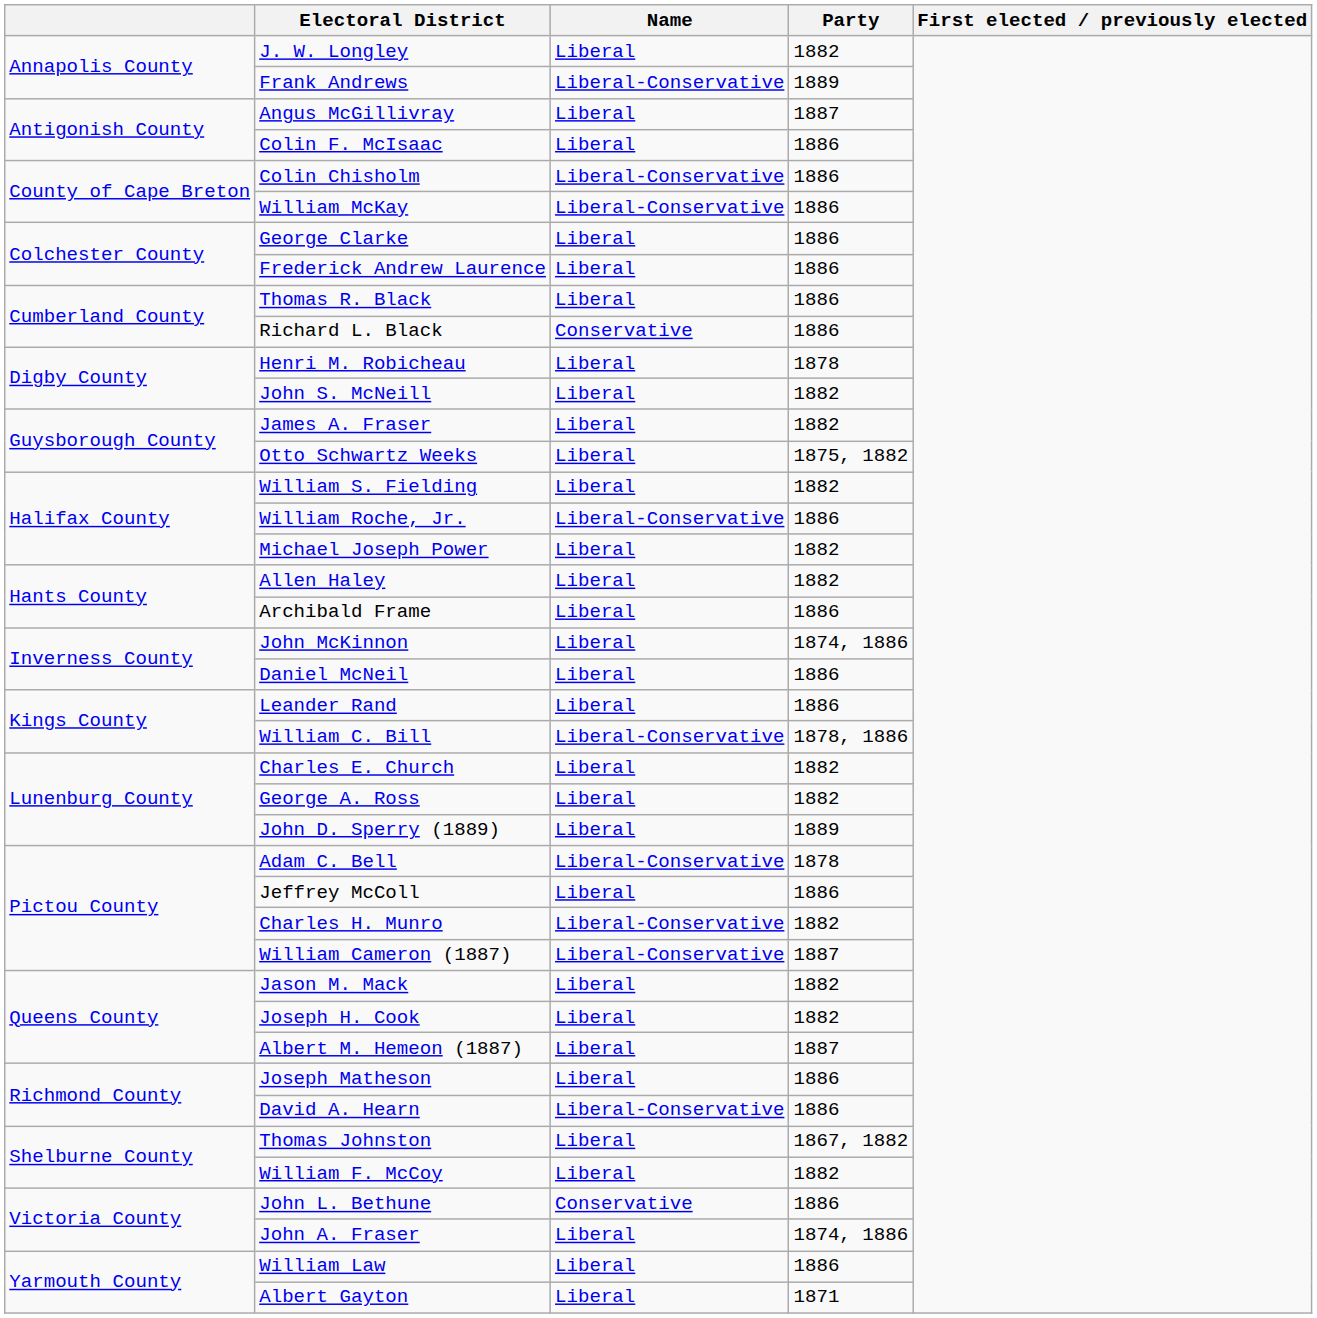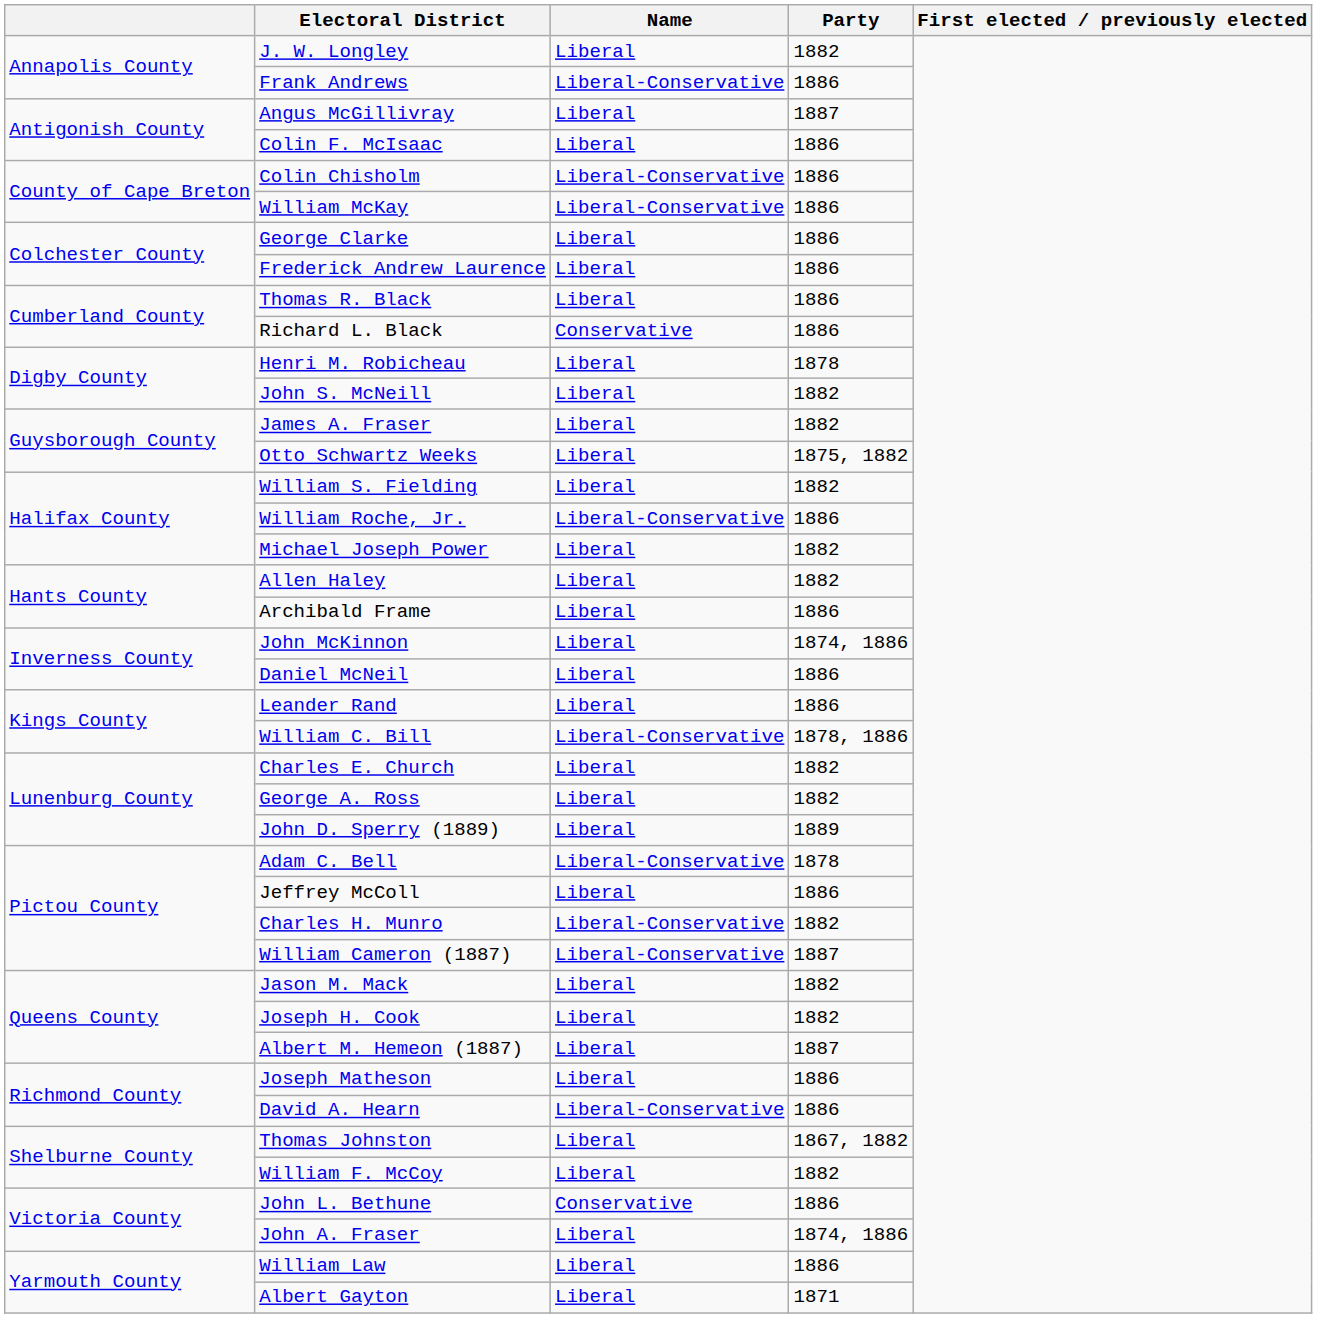 <table class="wikitable sortable">
 <tr>
 <th></th>
 <th>Electoral District</th>
 <th>Name</th>
 <th>Party</th>
 <th>First elected / previously elected</th>
 </tr>
 <tr>
 <td rowspan=2><a href='#'>Annapolis County</a></td>
 <td><a href='#'>J. W. Longley</a></td>
 <td><a href='#'>Liberal</a></td>
 <td>1882</td>
 </tr>
 <tr>
 <td><a href='#'>Frank Andrews</a></td>
 <td><a href='#'>Liberal-Conservative</a></td>
-<td>1889</td>
+<td>1886</td>
 </tr>
 <tr>
 <td rowspan=2><a href='#'>Antigonish County</a></td>
 <td><a href='#'>Angus McGillivray</a></td>
 <td><a href='#'>Liberal</a></td>
 <td>1887</td>
 </tr>
 <tr>
 <td><a href='#'>Colin F. McIsaac</a></td>
 <td><a href='#'>Liberal</a></td>
 <td>1886</td>
 </tr>
 <tr>
 <td rowspan=2><a href='#'>County of Cape Breton</a></td>
 <td><a href='#'>Colin Chisholm</a></td>
 <td><a href='#'>Liberal-Conservative</a></td>
 <td>1886</td>
 </tr>
 <tr>
 <td><a href='#'>William McKay</a></td>
 <td><a href='#'>Liberal-Conservative</a></td>
 <td>1886</td>
 </tr>
 <tr>
 <td rowspan=2><a href='#'>Colchester County</a></td>
 <td><a href='#'>George Clarke</a></td>
 <td><a href='#'>Liberal</a></td>
 <td>1886</td>
 </tr>
 <tr>
 <td><a href='#'>Frederick Andrew Laurence</a></td>
 <td><a href='#'>Liberal</a></td>
 <td>1886</td>
 </tr>
 <tr>
 <td rowspan=2><a href='#'>Cumberland County</a></td>
 <td><a href='#'>Thomas R. Black</a></td>
 <td><a href='#'>Liberal</a></td>
 <td>1886</td>
 </tr>
 <tr>
 <td>Richard L. Black</td>
 <td><a href='#'>Conservative</a></td>
 <td>1886</td>
 </tr>
 <tr>
 <td rowspan=2><a href='#'>Digby County</a></td>
 <td><a href='#'>Henri M. Robicheau</a></td>
 <td><a href='#'>Liberal</a></td>
 <td>1878</td>
 </tr>
 <tr>
 <td><a href='#'>John S. McNeill</a></td>
 <td><a href='#'>Liberal</a></td>
 <td>1882</td>
 </tr>
 <tr>
 <td rowspan=2><a href='#'>Guysborough County</a></td>
 <td><a href='#'>James A. Fraser</a></td>
 <td><a href='#'>Liberal</a></td>
 <td>1882</td>
 </tr>
 <tr>
 <td><a href='#'>Otto Schwartz Weeks</a></td>
 <td><a href='#'>Liberal</a></td>
 <td>1875, 1882</td>
 </tr>
 <tr>
 <td rowspan=3><a href='#'>Halifax County</a></td>
 <td><a href='#'>William S. Fielding</a></td>
 <td><a href='#'>Liberal</a></td>
 <td>1882</td>
 </tr>
 <tr>
 <td><a href='#'>William Roche, Jr.</a></td>
 <td><a href='#'>Liberal-Conservative</a></td>
 <td>1886</td>
 </tr>
 <tr>
 <td><a href='#'>Michael Joseph Power</a></td>
 <td><a href='#'>Liberal</a></td>
 <td>1882</td>
 </tr>
 <tr>
 <td rowspan=2><a href='#'>Hants County</a></td>
 <td><a href='#'>Allen Haley</a></td>
 <td><a href='#'>Liberal</a></td>
 <td>1882</td>
 </tr>
 <tr>
 <td>Archibald Frame</td>
 <td><a href='#'>Liberal</a></td>
 <td>1886</td>
 </tr>
 <tr>
 <td rowspan=2><a href='#'>Inverness County</a></td>
 <td><a href='#'>John McKinnon</a></td>
 <td><a href='#'>Liberal</a></td>
 <td>1874, 1886</td>
 </tr>
 <tr>
 <td><a href='#'>Daniel McNeil</a></td>
 <td><a href='#'>Liberal</a></td>
 <td>1886</td>
 </tr>
 <tr>
 <td rowspan=2><a href='#'>Kings County</a></td>
 <td><a href='#'>Leander Rand</a></td>
 <td><a href='#'>Liberal</a></td>
 <td>1886</td>
 </tr>
 <tr>
 <td><a href='#'>William C. Bill</a></td>
 <td><a href='#'>Liberal-Conservative</a></td>
 <td>1878, 1886</td>
 </tr>
 <tr>
 <td rowspan=3><a href='#'>Lunenburg County</a></td>
 <td><a href='#'>Charles E. Church</a></td>
 <td><a href='#'>Liberal</a></td>
 <td>1882</td>
 </tr>
 <tr>
 <td><a href='#'>George A. Ross</a></td>
 <td><a href='#'>Liberal</a></td>
 <td>1882</td>
 </tr>
 <tr>
 <td><a href='#'>John D. Sperry</a> (1889)</td>
 <td><a href='#'>Liberal</a></td>
 <td>1889</td>
 </tr>
 <tr>
 <td rowspan=4><a href='#'>Pictou County</a></td>
 <td><a href='#'>Adam C. Bell</a></td>
 <td><a href='#'>Liberal-Conservative</a></td>
 <td>1878</td>
 </tr>
 <tr>
 <td>Jeffrey McColl</td>
 <td><a href='#'>Liberal</a></td>
 <td>1886</td>
 </tr>
 <tr>
 <td><a href='#'>Charles H. Munro</a></td>
 <td><a href='#'>Liberal-Conservative</a></td>
 <td>1882</td>
 </tr>
 <tr>
 <td><a href='#'>William Cameron</a> (1887)</td>
 <td><a href='#'>Liberal-Conservative</a></td>
 <td>1887</td>
 </tr>
 <tr>
 <td rowspan=3><a href='#'>Queens County</a></td>
 <td><a href='#'>Jason M. Mack</a></td>
 <td><a href='#'>Liberal</a></td>
 <td>1882</td>
 </tr>
 <tr>
 <td><a href='#'>Joseph H. Cook</a></td>
 <td><a href='#'>Liberal</a></td>
 <td>1882</td>
 </tr>
 <tr>
 <td><a href='#'>Albert M. Hemeon</a> (1887)</td>
 <td><a href='#'>Liberal</a></td>
 <td>1887</td>
 </tr>
 <tr>
 <td rowspan=2><a href='#'>Richmond County</a></td>
 <td><a href='#'>Joseph Matheson</a></td>
 <td><a href='#'>Liberal</a></td>
 <td>1886</td>
 </tr>
 <tr>
 <td><a href='#'>David A. Hearn</a></td>
 <td><a href='#'>Liberal-Conservative</a></td>
 <td>1886</td>
 </tr>
 <tr>
 <td rowspan=2><a href='#'>Shelburne County</a></td>
 <td><a href='#'>Thomas Johnston</a></td>
 <td><a href='#'>Liberal</a></td>
 <td>1867, 1882</td>
 </tr>
 <tr>
 <td><a href='#'>William F. McCoy</a></td>
 <td><a href='#'>Liberal</a></td>
 <td>1882</td>
 </tr>
 <tr>
 <td rowspan=2><a href='#'>Victoria County</a></td>
 <td><a href='#'>John L. Bethune</a></td>
 <td><a href='#'>Conservative</a></td>
 <td>1886</td>
 </tr>
 <tr>
 <td><a href='#'>John A. Fraser</a></td>
 <td><a href='#'>Liberal</a></td>
 <td>1874, 1886</td>
 </tr>
 <tr>
 <td rowspan=2><a href='#'>Yarmouth County</a></td>
 <td><a href='#'>William Law</a></td>
 <td><a href='#'>Liberal</a></td>
 <td>1886</td>
 </tr>
 <tr>
 <td><a href='#'>Albert Gayton</a></td>
 <td><a href='#'>Liberal</a></td>
 <td>1871</td>
 </tr>
 </table>
